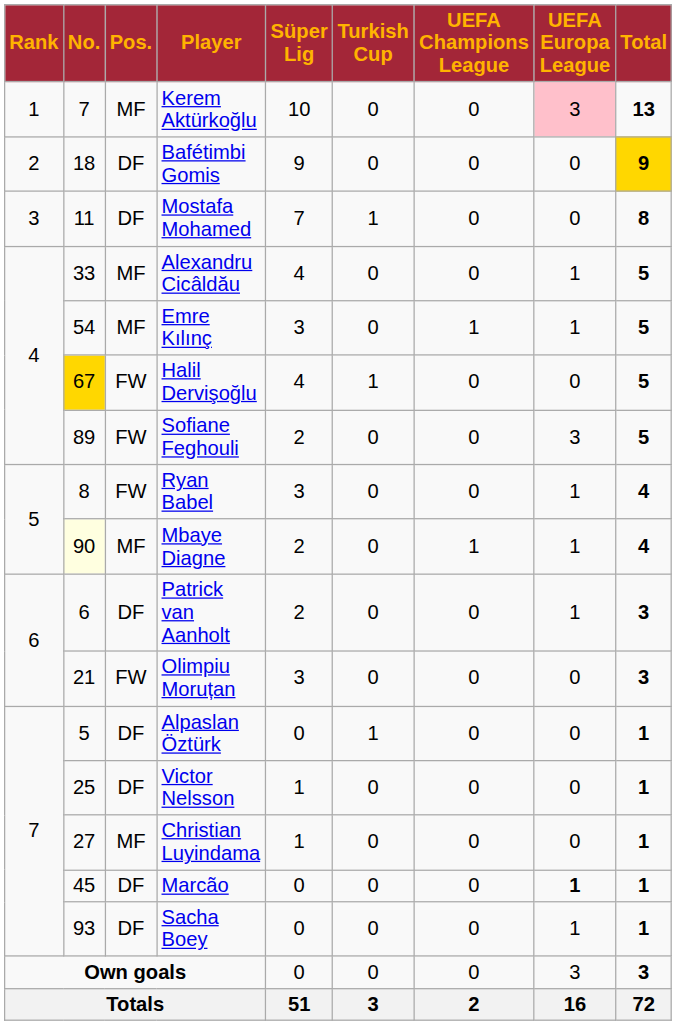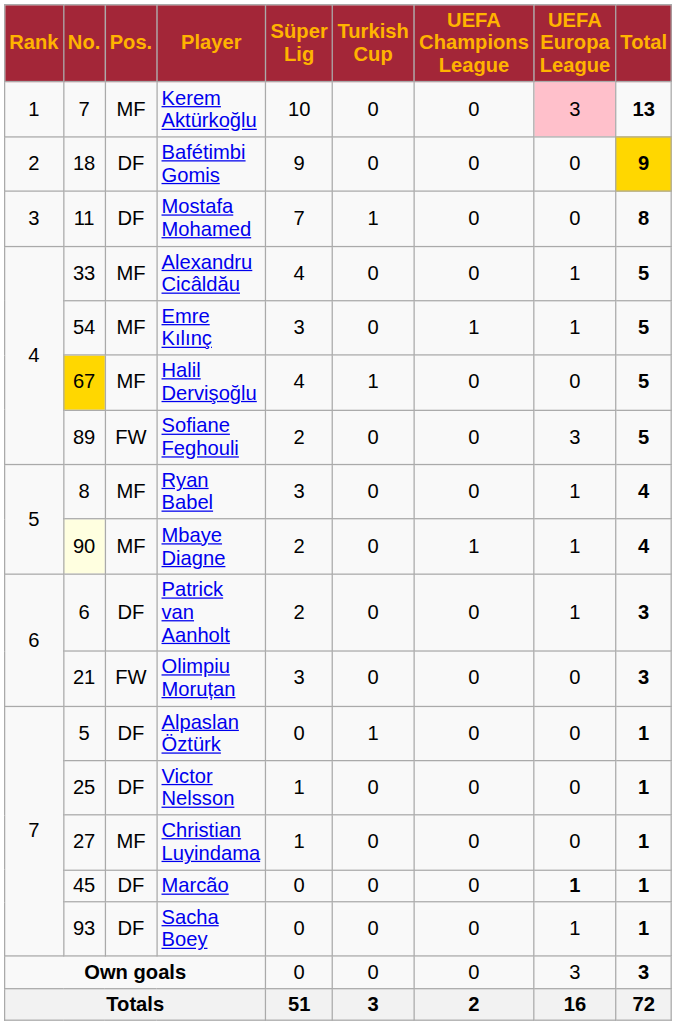 <table class="wikitable sortable" style="text-align:center;width:85%;">
 <tr>
 <th style=background-color:#A32638;color:#FFB300>Rank</th>
 <th style=background-color:#A32638;color:#FFB300>No.</th>
 <th style=background-color:#A32638;color:#FFB300>Pos.</th>
 <th style=background-color:#A32638;color:#FFB300>Player</th>
 <th style=background-color:#A32638;color:#FFB300>Süper Lig</th>
 <th style=background-color:#A32638;color:#FFB300>Turkish Cup</th>
 <th style=background-color:#A32638;color:#FFB300>UEFA Champions League</th>
 <th style=background-color:#A32638;color:#FFB300>UEFA Europa League</th>
 <th style=background-color:#A32638;color:#FFB300>Total</th>
 </tr>
 <tr>
 <td rowspan="1">1</td>
 <td>7</td>
 <td>MF</td>
 <td align=left> <a href='#'>Kerem Aktürkoğlu</a></td>
 <td>10</td>
 <td>0</td>
 <td>0</td>
 <td style="background: pink;">3</td>
 <td><strong>13</strong></td>
 </tr>
 <tr>
 <td rowspan="1">2</td>
 <td>18</td>
 <td>DF</td>
 <td align=left> <a href='#'>Bafétimbi Gomis</a></td>
 <td>9</td>
 <td>0</td>
 <td>0</td>
 <td>0</td>
 <td style="background: gold;"><strong>9</strong></td>
 </tr>
 <tr>
 <td rowspan="1">3</td>
 <td>11</td>
 <td>DF</td>
 <td align=left> <a href='#'>Mostafa Mohamed</a></td>
 <td>7</td>
 <td>1</td>
 <td>0</td>
 <td>0</td>
 <td><strong>8</strong></td>
 </tr>
 <tr>
 <td rowspan="4">4</td>
 <td>33</td>
 <td>MF</td>
 <td align=left> <a href='#'>Alexandru Cicâldău</a></td>
 <td>4</td>
 <td>0</td>
 <td>0</td>
 <td>1</td>
 <td><strong>5</strong></td>
 </tr>
 <tr>
 <td>54</td>
 <td>MF</td>
 <td align=left> <a href='#'>Emre Kılınç</a></td>
 <td>3</td>
 <td>0</td>
 <td>1</td>
 <td>1</td>
 <td><strong>5</strong></td>
 </tr>
 <tr>
 <td style="background: gold;">67</td>
-<td>FW</td>
+<td>MF</td>
 <td align=left> <a href='#'>Halil Dervişoğlu</a></td>
 <td>4</td>
 <td>1</td>
 <td>0</td>
 <td>0</td>
 <td><strong>5</strong></td>
 </tr>
 <tr>
 <td>89</td>
 <td>FW</td>
 <td align=left> <a href='#'>Sofiane Feghouli</a></td>
 <td>2</td>
 <td>0</td>
 <td>0</td>
 <td>3</td>
 <td><strong>5</strong></td>
 </tr>
 <tr>
 <td rowspan="2">5</td>
 <td>8</td>
-<td>FW</td>
+<td>MF</td>
 <td align=left> <a href='#'>Ryan Babel</a></td>
 <td>3</td>
 <td>0</td>
 <td>0</td>
 <td>1</td>
 <td><strong>4</strong></td>
 </tr>
 <tr>
 <td style="background: lightyellow;">90</td>
 <td>MF</td>
 <td align=left> <a href='#'>Mbaye Diagne</a></td>
 <td>2</td>
 <td>0</td>
 <td>1</td>
 <td>1</td>
 <td><strong>4</strong></td>
 </tr>
 <tr>
 <td rowspan="2">6</td>
 <td>6</td>
 <td>DF</td>
 <td align=left> <a href='#'>Patrick van Aanholt</a></td>
 <td>2</td>
 <td>0</td>
 <td>0</td>
 <td>1</td>
 <td><strong>3</strong></td>
 </tr>
 <tr>
 <td>21</td>
 <td>FW</td>
 <td align=left> <a href='#'>Olimpiu Moruțan</a></td>
 <td>3</td>
 <td>0</td>
 <td>0</td>
 <td>0</td>
 <td><strong>3</strong></td>
 </tr>
 <tr>
 <td rowspan="5">7</td>
 <td>5</td>
 <td>DF</td>
 <td align=left> <a href='#'>Alpaslan Öztürk</a></td>
 <td>0</td>
 <td>1</td>
 <td>0</td>
 <td>0</td>
 <td><strong>1</strong></td>
 </tr>
 <tr>
 <td>25</td>
 <td>DF</td>
 <td align=left> <a href='#'>Victor Nelsson</a></td>
 <td>1</td>
 <td>0</td>
 <td>0</td>
 <td>0</td>
 <td><strong>1</strong></td>
 </tr>
 <tr>
 <td>27</td>
 <td>MF</td>
 <td align=left> <a href='#'>Christian Luyindama</a></td>
 <td>1</td>
 <td>0</td>
 <td>0</td>
 <td>0</td>
 <td><strong>1</strong></td>
 </tr>
 <tr>
 <td>45</td>
 <td>DF</td>
 <td align=left> <a href='#'>Marcão</a></td>
 <td>0</td>
 <td>0</td>
 <td>0</td>
 <td><strong>1</strong></td>
 <td><strong>1</strong></td>
 </tr>
 <tr>
 <td>93</td>
 <td>DF</td>
 <td align=left> <a href='#'>Sacha Boey</a></td>
 <td>0</td>
 <td>0</td>
 <td>0</td>
 <td>1</td>
 <td><strong>1</strong></td>
 </tr>
 <tr>
 <td colspan="4"><strong>Own goals</strong></td>
 <td>0</td>
 <td>0</td>
 <td>0</td>
 <td>3</td>
 <td><strong>3</strong></td>
 </tr>
 <tr>
 <th colspan=4>Totals</th>
 <th>51</th>
 <th>3</th>
 <th>2</th>
 <th>16</th>
 <th>72</th>
 </tr>
 </table>
